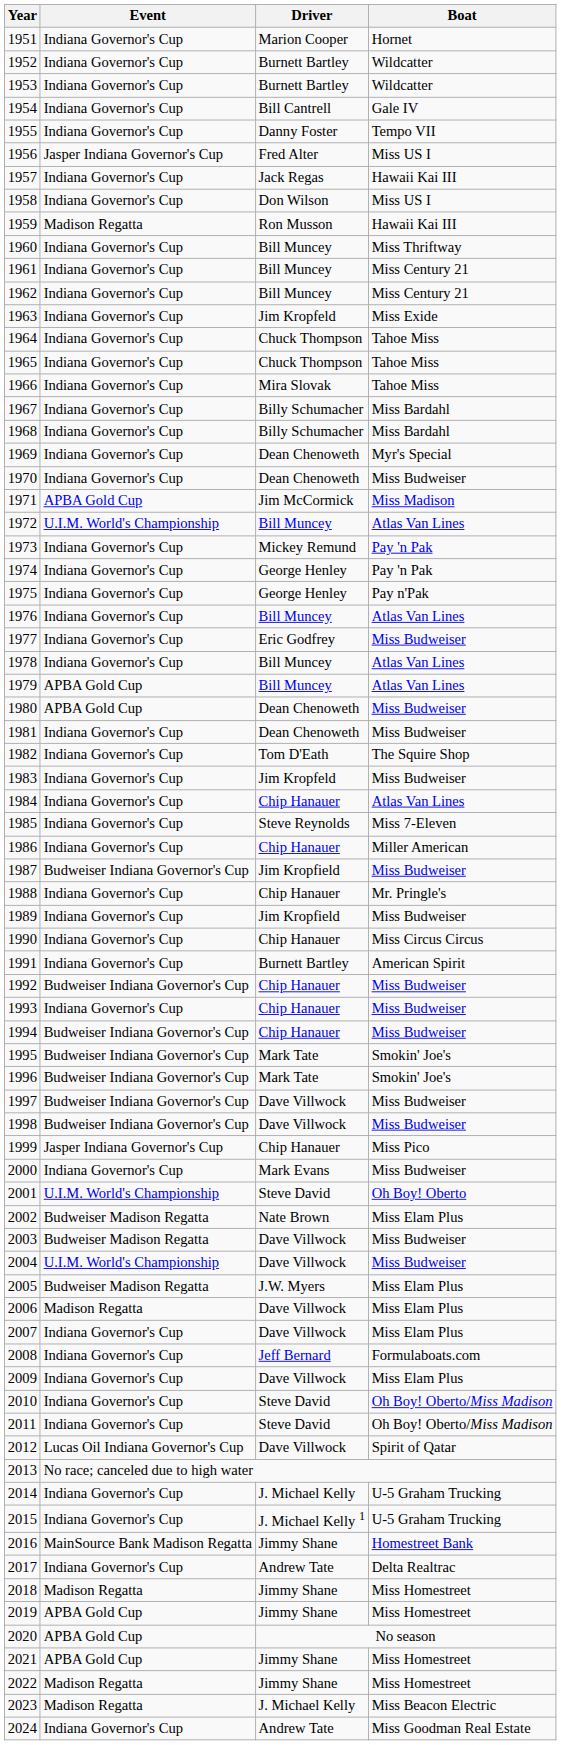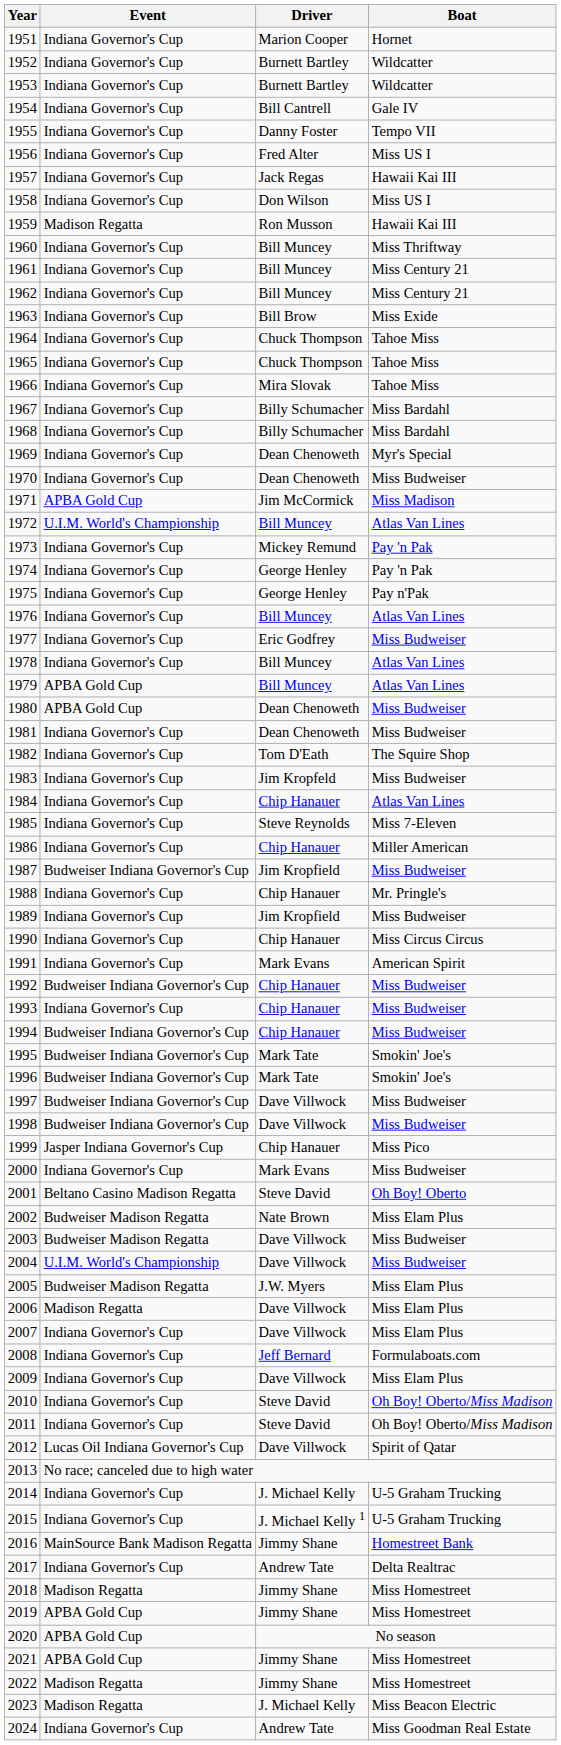 <table class="wikitable sortable">
 <tr>
 <th>Year</th>
 <th>Event</th>
 <th>Driver</th>
 <th>Boat</th>
 </tr>
 <tr>
 <td>1951</td>
 <td>Indiana Governor's Cup</td>
 <td>Marion Cooper</td>
 <td>Hornet</td>
 </tr>
 <tr>
 <td>1952</td>
 <td>Indiana Governor's Cup</td>
 <td>Burnett Bartley</td>
 <td>Wildcatter</td>
 </tr>
 <tr>
 <td>1953</td>
 <td>Indiana Governor's Cup</td>
 <td>Burnett Bartley</td>
 <td>Wildcatter</td>
 </tr>
 <tr>
 <td>1954</td>
 <td>Indiana Governor's Cup</td>
 <td>Bill Cantrell</td>
 <td>Gale IV</td>
 </tr>
 <tr>
 <td>1955</td>
 <td>Indiana Governor's Cup</td>
 <td>Danny Foster</td>
 <td>Tempo VII</td>
 </tr>
 <tr>
 <td>1956</td>
-<td>Jasper Indiana Governor's Cup</td>
+<td>Indiana Governor's Cup</td>
 <td>Fred Alter</td>
 <td>Miss US I</td>
 </tr>
 <tr>
 <td>1957</td>
 <td>Indiana Governor's Cup</td>
 <td>Jack Regas</td>
 <td>Hawaii Kai III</td>
 </tr>
 <tr>
 <td>1958</td>
 <td>Indiana Governor's Cup</td>
 <td>Don Wilson</td>
 <td>Miss US I</td>
 </tr>
 <tr>
 <td>1959</td>
 <td>Madison Regatta</td>
 <td>Ron Musson</td>
 <td>Hawaii Kai III</td>
 </tr>
 <tr>
 <td>1960</td>
 <td>Indiana Governor's Cup</td>
 <td>Bill Muncey</td>
 <td>Miss Thriftway</td>
 </tr>
 <tr>
 <td>1961</td>
 <td>Indiana Governor's Cup</td>
 <td>Bill Muncey</td>
 <td>Miss Century 21</td>
 </tr>
 <tr>
 <td>1962</td>
 <td>Indiana Governor's Cup</td>
 <td>Bill Muncey</td>
 <td>Miss Century 21</td>
 </tr>
 <tr>
 <td>1963</td>
 <td>Indiana Governor's Cup</td>
-<td>Jim Kropfeld</td>
+<td>Bill Brow</td>
 <td>Miss Exide</td>
 </tr>
 <tr>
 <td>1964</td>
 <td>Indiana Governor's Cup</td>
 <td>Chuck Thompson</td>
 <td>Tahoe Miss</td>
 </tr>
 <tr>
 <td>1965</td>
 <td>Indiana Governor's Cup</td>
 <td>Chuck Thompson</td>
 <td>Tahoe Miss</td>
 </tr>
 <tr>
 <td>1966</td>
 <td>Indiana Governor's Cup</td>
 <td>Mira Slovak</td>
 <td>Tahoe Miss</td>
 </tr>
 <tr>
 <td>1967</td>
 <td>Indiana Governor's Cup</td>
 <td>Billy Schumacher</td>
 <td>Miss Bardahl</td>
 </tr>
 <tr>
 <td>1968</td>
 <td>Indiana Governor's Cup</td>
 <td>Billy Schumacher</td>
 <td>Miss Bardahl</td>
 </tr>
 <tr>
 <td>1969</td>
 <td>Indiana Governor's Cup</td>
 <td>Dean Chenoweth</td>
 <td>Myr's Special</td>
 </tr>
 <tr>
 <td>1970</td>
 <td>Indiana Governor's Cup</td>
 <td>Dean Chenoweth</td>
 <td>Miss Budweiser</td>
 </tr>
 <tr>
 <td>1971</td>
 <td><a href='#'>APBA Gold Cup</a></td>
 <td>Jim McCormick</td>
 <td><a href='#'>Miss Madison</a></td>
 </tr>
 <tr>
 <td>1972</td>
 <td><a href='#'>U.I.M. World's Championship</a></td>
 <td><a href='#'>Bill Muncey</a></td>
 <td><a href='#'>Atlas Van Lines</a></td>
 </tr>
 <tr>
 <td>1973</td>
 <td>Indiana Governor's Cup</td>
 <td>Mickey Remund</td>
 <td><a href='#'>Pay 'n Pak</a></td>
 </tr>
 <tr>
 <td>1974</td>
 <td>Indiana Governor's Cup</td>
 <td>George Henley</td>
 <td>Pay 'n Pak</td>
 </tr>
 <tr>
 <td>1975</td>
 <td>Indiana Governor's Cup</td>
 <td>George Henley</td>
 <td>Pay n'Pak</td>
 </tr>
 <tr>
 <td>1976</td>
 <td>Indiana Governor's Cup</td>
 <td><a href='#'>Bill Muncey</a></td>
 <td><a href='#'>Atlas Van Lines</a></td>
 </tr>
 <tr>
 <td>1977</td>
 <td>Indiana Governor's Cup</td>
 <td>Eric Godfrey</td>
 <td><a href='#'>Miss Budweiser</a></td>
 </tr>
 <tr>
 <td>1978</td>
 <td>Indiana Governor's Cup</td>
 <td>Bill Muncey</td>
 <td><a href='#'>Atlas Van Lines</a></td>
 </tr>
 <tr>
 <td>1979</td>
 <td>APBA Gold Cup</td>
 <td><a href='#'>Bill Muncey</a></td>
 <td><a href='#'>Atlas Van Lines</a></td>
 </tr>
 <tr>
 <td>1980</td>
 <td>APBA Gold Cup</td>
 <td>Dean Chenoweth</td>
 <td><a href='#'>Miss Budweiser</a></td>
 </tr>
 <tr>
 <td>1981</td>
 <td>Indiana Governor's Cup</td>
 <td>Dean Chenoweth</td>
 <td>Miss Budweiser</td>
 </tr>
 <tr>
 <td>1982</td>
 <td>Indiana Governor's Cup</td>
 <td>Tom D'Eath</td>
 <td>The Squire Shop</td>
 </tr>
 <tr>
 <td>1983</td>
 <td>Indiana Governor's Cup</td>
 <td>Jim Kropfeld</td>
 <td>Miss Budweiser</td>
 </tr>
 <tr>
 <td>1984</td>
 <td>Indiana Governor's Cup</td>
 <td><a href='#'>Chip Hanauer</a></td>
 <td><a href='#'>Atlas Van Lines</a></td>
 </tr>
 <tr>
 <td>1985</td>
 <td>Indiana Governor's Cup</td>
 <td>Steve Reynolds</td>
 <td>Miss 7-Eleven</td>
 </tr>
 <tr>
 <td>1986</td>
 <td>Indiana Governor's Cup</td>
 <td><a href='#'>Chip Hanauer</a></td>
 <td>Miller American</td>
 </tr>
 <tr>
 <td>1987</td>
 <td>Budweiser Indiana Governor's Cup</td>
 <td>Jim Kropfield</td>
 <td><a href='#'>Miss Budweiser</a></td>
 </tr>
 <tr>
 <td>1988</td>
 <td>Indiana Governor's Cup</td>
 <td>Chip Hanauer</td>
 <td>Mr. Pringle's</td>
 </tr>
 <tr>
 <td>1989</td>
 <td>Indiana Governor's Cup</td>
 <td>Jim Kropfield</td>
 <td>Miss Budweiser</td>
 </tr>
 <tr>
 <td>1990</td>
 <td>Indiana Governor's Cup</td>
 <td>Chip Hanauer</td>
 <td>Miss Circus Circus</td>
 </tr>
 <tr>
 <td>1991</td>
 <td>Indiana Governor's Cup</td>
-<td>Burnett Bartley</td>
+<td>Mark Evans</td>
 <td>American Spirit</td>
 </tr>
 <tr>
 <td>1992</td>
 <td>Budweiser Indiana Governor's Cup</td>
 <td><a href='#'>Chip Hanauer</a></td>
 <td><a href='#'>Miss Budweiser</a></td>
 </tr>
 <tr>
 <td>1993</td>
 <td>Indiana Governor's Cup</td>
 <td><a href='#'>Chip Hanauer</a></td>
 <td><a href='#'>Miss Budweiser</a></td>
 </tr>
 <tr>
 <td>1994</td>
 <td>Budweiser Indiana Governor's Cup</td>
 <td><a href='#'>Chip Hanauer</a></td>
 <td><a href='#'>Miss Budweiser</a></td>
 </tr>
 <tr>
 <td>1995</td>
 <td>Budweiser Indiana Governor's Cup</td>
 <td>Mark Tate</td>
 <td>Smokin' Joe's</td>
 </tr>
 <tr>
 <td>1996</td>
 <td>Budweiser Indiana Governor's Cup</td>
 <td>Mark Tate</td>
 <td>Smokin' Joe's</td>
 </tr>
 <tr>
 <td>1997</td>
 <td>Budweiser Indiana Governor's Cup</td>
 <td>Dave Villwock</td>
 <td>Miss Budweiser</td>
 </tr>
 <tr>
 <td>1998</td>
 <td>Budweiser Indiana Governor's Cup</td>
 <td>Dave Villwock</td>
 <td><a href='#'>Miss Budweiser</a></td>
 </tr>
 <tr>
 <td>1999</td>
 <td>Jasper Indiana Governor's Cup</td>
 <td>Chip Hanauer</td>
 <td>Miss Pico</td>
 </tr>
 <tr>
 <td>2000</td>
 <td>Indiana Governor's Cup</td>
 <td>Mark Evans</td>
 <td>Miss Budweiser</td>
 </tr>
 <tr>
 <td>2001</td>
-<td><a href='#'>U.I.M. World's Championship</a></td>
+<td>Beltano Casino Madison Regatta</td>
 <td>Steve David</td>
 <td><a href='#'>Oh Boy! Oberto</a></td>
 </tr>
 <tr>
 <td>2002</td>
 <td>Budweiser Madison Regatta</td>
 <td>Nate Brown</td>
 <td>Miss Elam Plus</td>
 </tr>
 <tr>
 <td>2003</td>
 <td>Budweiser Madison Regatta</td>
 <td>Dave Villwock</td>
 <td>Miss Budweiser</td>
 </tr>
 <tr>
 <td>2004</td>
 <td><a href='#'>U.I.M. World's Championship</a></td>
 <td>Dave Villwock</td>
 <td><a href='#'>Miss Budweiser</a></td>
 </tr>
 <tr>
 <td>2005</td>
 <td>Budweiser Madison Regatta</td>
 <td>J.W. Myers</td>
 <td>Miss Elam Plus</td>
 </tr>
 <tr>
 <td>2006</td>
 <td>Madison Regatta</td>
 <td>Dave Villwock</td>
 <td>Miss Elam Plus</td>
 </tr>
 <tr>
 <td>2007</td>
 <td>Indiana Governor's Cup</td>
 <td>Dave Villwock</td>
 <td>Miss Elam Plus</td>
 </tr>
 <tr>
 <td>2008</td>
 <td>Indiana Governor's Cup</td>
 <td><a href='#'>Jeff Bernard</a></td>
 <td>Formulaboats.com</td>
 </tr>
 <tr>
 <td>2009</td>
 <td>Indiana Governor's Cup</td>
 <td>Dave Villwock</td>
 <td>Miss Elam Plus</td>
 </tr>
 <tr>
 <td>2010</td>
 <td>Indiana Governor's Cup</td>
 <td>Steve David</td>
 <td><a href='#'>Oh Boy! Oberto/<em>Miss Madison</em></a></td>
 </tr>
 <tr>
 <td>2011</td>
 <td>Indiana Governor's Cup</td>
 <td>Steve David</td>
 <td>Oh Boy! Oberto/<em>Miss Madison</em></td>
 </tr>
 <tr>
 <td>2012</td>
 <td>Lucas Oil Indiana Governor's Cup</td>
 <td>Dave Villwock</td>
 <td>Spirit of Qatar</td>
 </tr>
 <tr>
 <td>2013</td>
 <td colspan="3">No race; canceled due to high water</td>
 </tr>
 <tr>
 <td>2014</td>
 <td>Indiana Governor's Cup</td>
 <td>J. Michael Kelly</td>
 <td>U-5 Graham Trucking</td>
 </tr>
 <tr>
 <td>2015</td>
 <td>Indiana Governor's Cup</td>
 <td>J. Michael Kelly <sup>1</sup></td>
 <td>U-5 Graham Trucking</td>
 </tr>
 <tr>
 <td>2016</td>
 <td>MainSource Bank Madison Regatta</td>
 <td>Jimmy Shane</td>
 <td><a href='#'>Homestreet Bank</a></td>
 </tr>
 <tr>
 <td>2017</td>
 <td>Indiana Governor's Cup</td>
 <td>Andrew Tate</td>
 <td>Delta Realtrac</td>
 </tr>
 <tr>
 <td>2018</td>
 <td>Madison Regatta</td>
 <td>Jimmy Shane</td>
 <td>Miss Homestreet</td>
 </tr>
 <tr>
 <td>2019</td>
 <td>APBA Gold Cup</td>
 <td>Jimmy Shane</td>
 <td>Miss Homestreet</td>
 </tr>
 <tr>
 <td>2020</td>
 <td>APBA Gold Cup</td>
 <td colspan="2" align="center">No season</td>
 </tr>
 <tr>
 <td>2021</td>
 <td>APBA Gold Cup</td>
 <td>Jimmy Shane</td>
 <td>Miss Homestreet</td>
 </tr>
 <tr>
 <td>2022</td>
 <td>Madison Regatta</td>
 <td>Jimmy Shane</td>
 <td>Miss Homestreet</td>
 </tr>
 <tr>
 <td>2023</td>
 <td>Madison Regatta</td>
 <td>J. Michael Kelly</td>
 <td>Miss Beacon Electric</td>
 </tr>
 <tr>
 <td>2024</td>
 <td>Indiana Governor's Cup</td>
 <td>Andrew Tate</td>
 <td>Miss Goodman Real Estate</td>
 </tr>
 </table>
